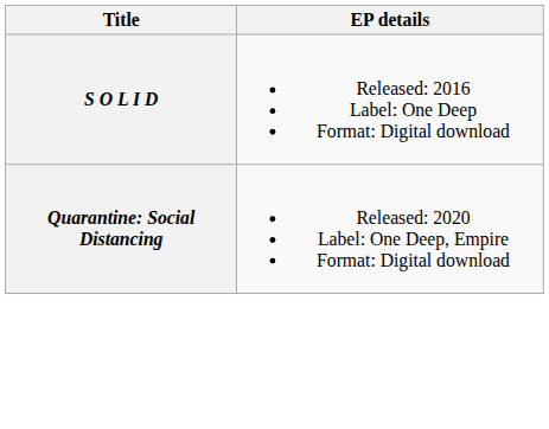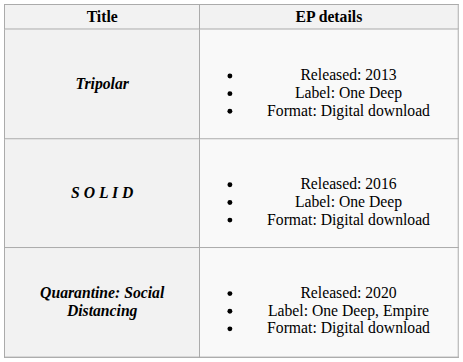 <table class="wikitable plainrowheaders" style="text-align:center;">
 <tr>
 <th scope="col" rowspan="1" style="width:12em;">Title</th>
 <th scope="col" rowspan="1" style="width:16em;">EP details</th>
+</tr>
+<tr>
+<th scope="row"><em>Tripolar</em></th>
+<td><br><ul><li>Released: 2013</li><li>Label: One Deep</li><li>Format: Digital download</li></ul></td>
 </tr>
 <tr>
 <th scope="row"><em>S O L I D</em></th>
 <td><br><ul><li>Released: 2016</li><li>Label: One Deep</li><li>Format: Digital download</li></ul></td>
 </tr>
 <tr>
 <th scope="row"><em>Quarantine: Social Distancing</em></th>
 <td><br><ul><li>Released: 2020</li><li>Label: One Deep, Empire</li><li>Format: Digital download</li></ul></td>
 </tr>
 <tr>
 </tr>
 </table>
